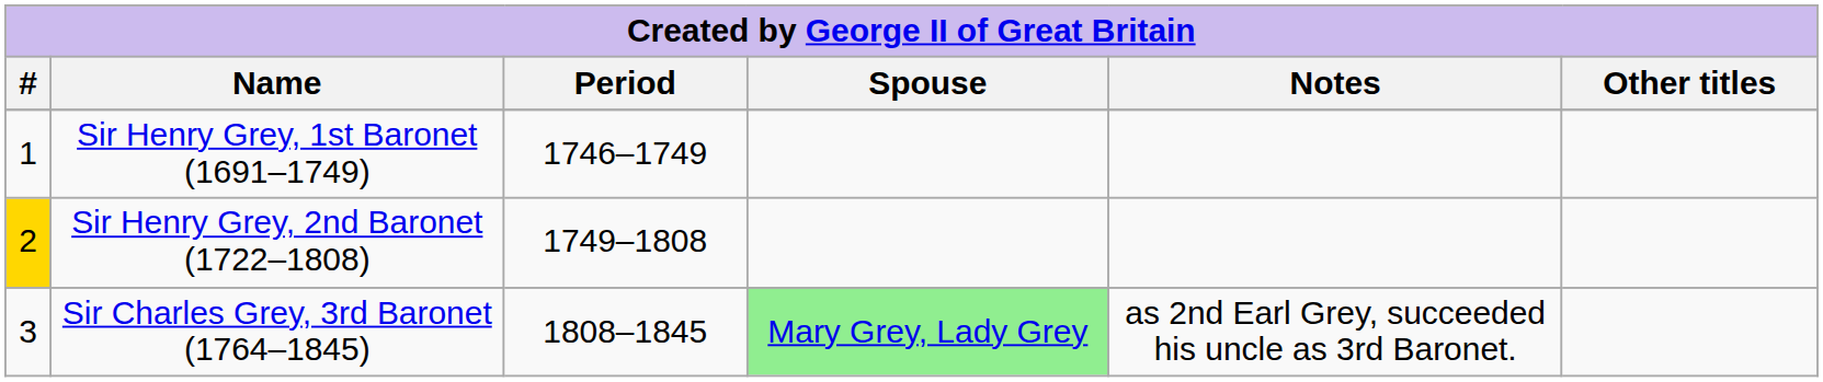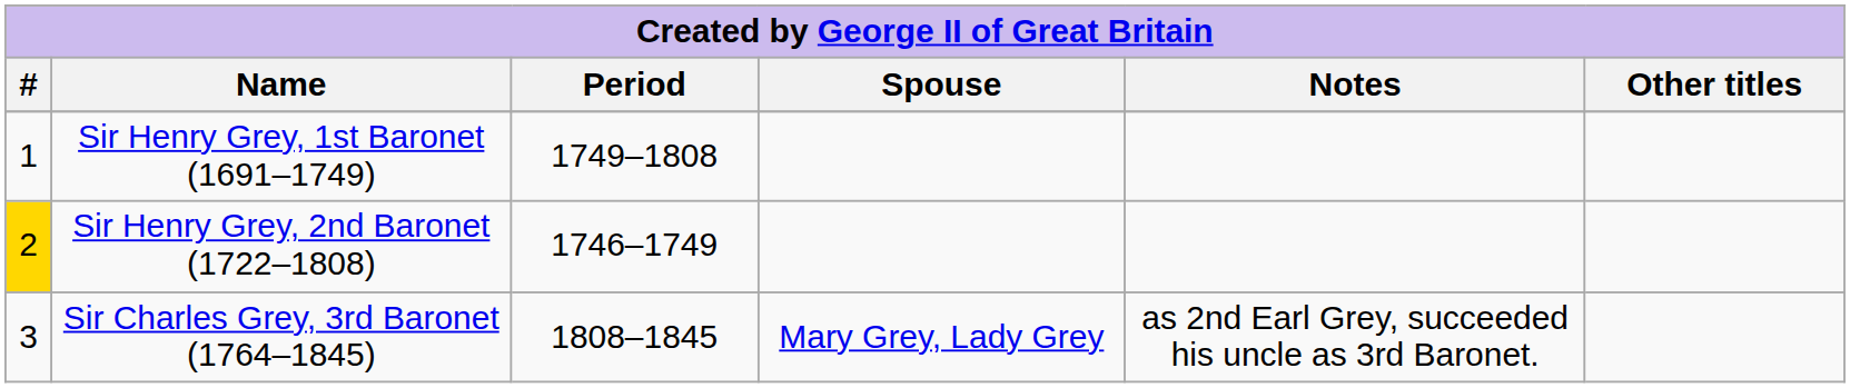 <table style="text-align:center; width:70%" class="wikitable">
 <tr>
 <th colspan="6" style="background-color: #cbe">Created by <a href='#'>George II of Great Britain</a></th>
 </tr>
 <tr>
 <th style="width:10%%">#</th>
 <th style="width:25%">Name</th>
 <th>Period</th>
 <th style="width:20%">Spouse</th>
 <th style="width:25%">Notes</th>
 <th>Other titles</th>
 </tr>
 <tr bgcolor="#dddddd" |>
 </tr>
 <tr>
 <td>1</td>
 <td><a href='#'>Sir Henry Grey, 1st Baronet</a><br>(1691–1749)</td>
-<td>1746–1749</td>
+<td>1749–1808</td>
 <td></td>
 <td></td>
 <td></td>
 </tr>
 <tr>
 <td style="background: gold;">2</td>
 <td><a href='#'>Sir Henry Grey, 2nd Baronet</a><br>(1722–1808)</td>
-<td>1749–1808</td>
+<td>1746–1749</td>
 <td></td>
 <td></td>
 <td></td>
 </tr>
 <tr>
 <td>3</td>
 <td><a href='#'>Sir Charles Grey, 3rd Baronet</a><br>(1764–1845)</td>
 <td>1808–1845</td>
-<td style="background: lightgreen;"><a href='#'>Mary Grey, Lady Grey</a></td>
+<td><a href='#'>Mary Grey, Lady Grey</a></td>
 <td>as 2nd Earl Grey, succeeded his uncle as 3rd Baronet.</td>
 <td></td>
 </tr>
 </table>
